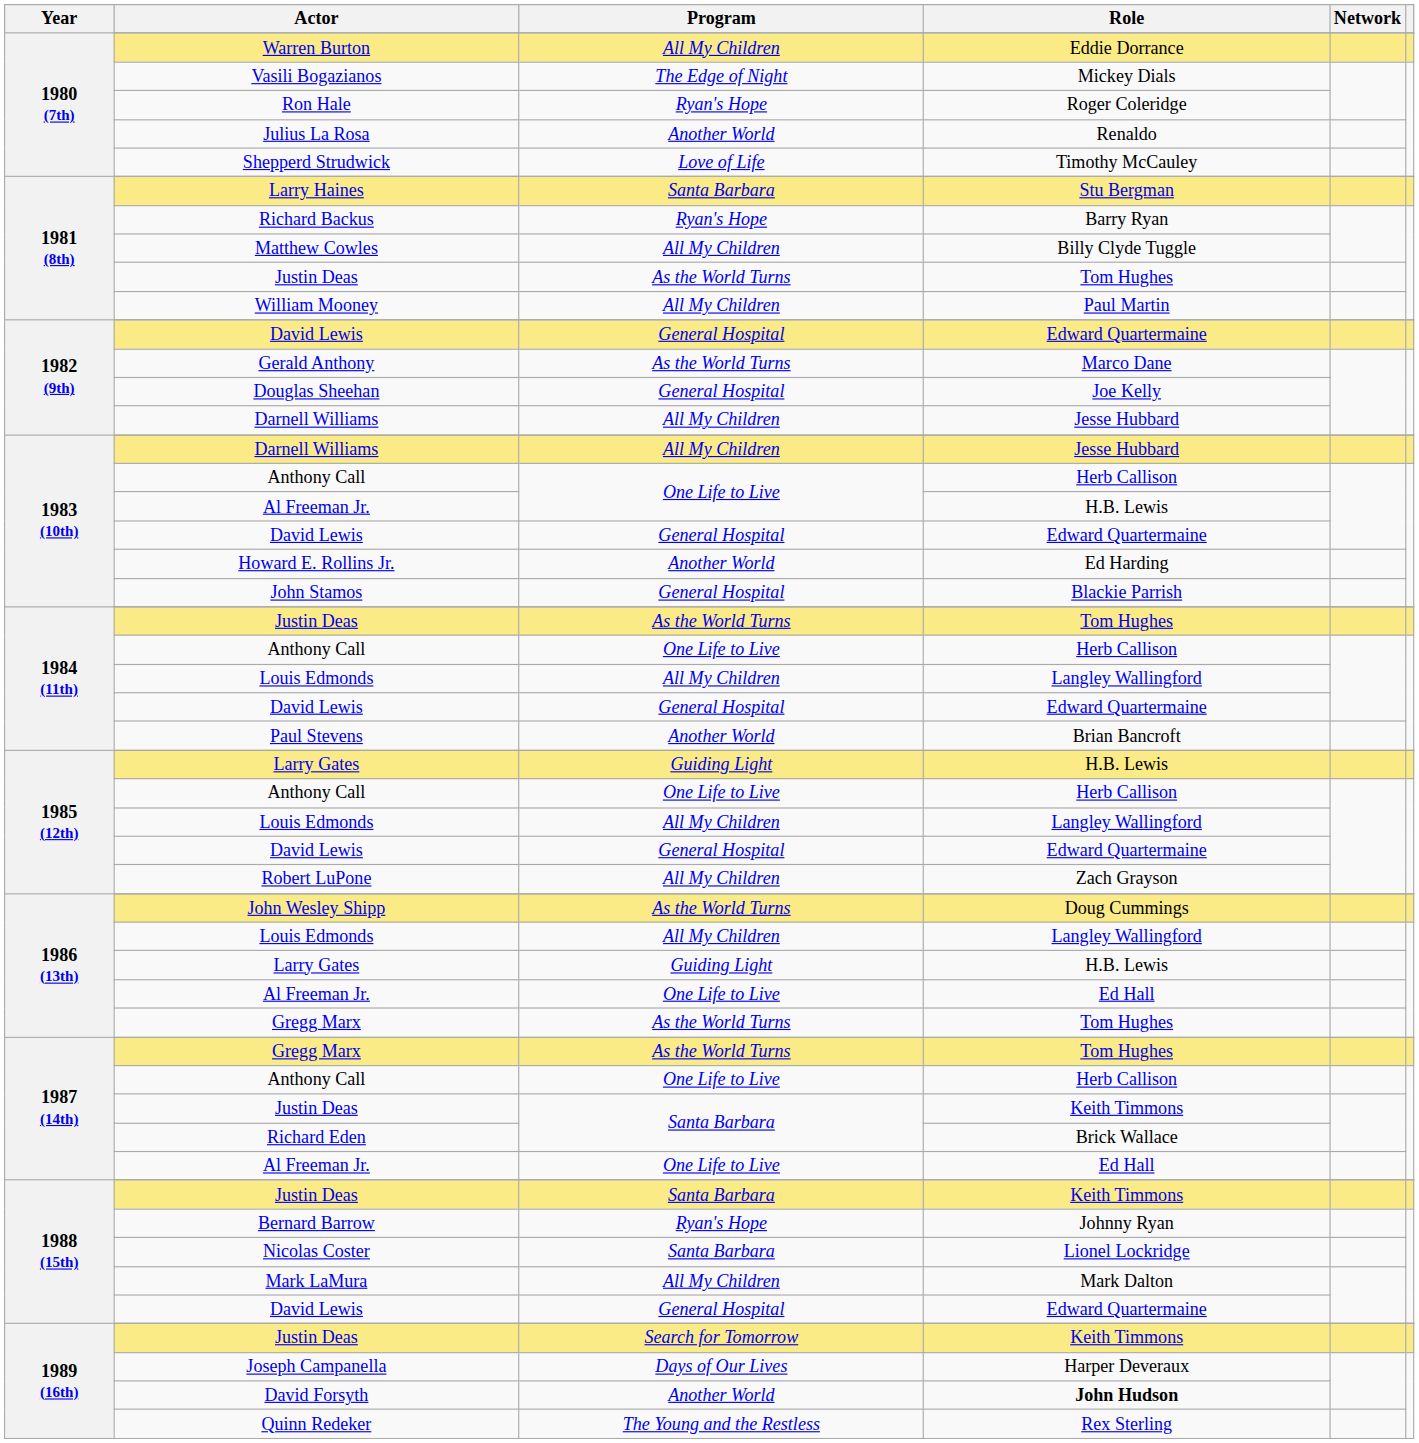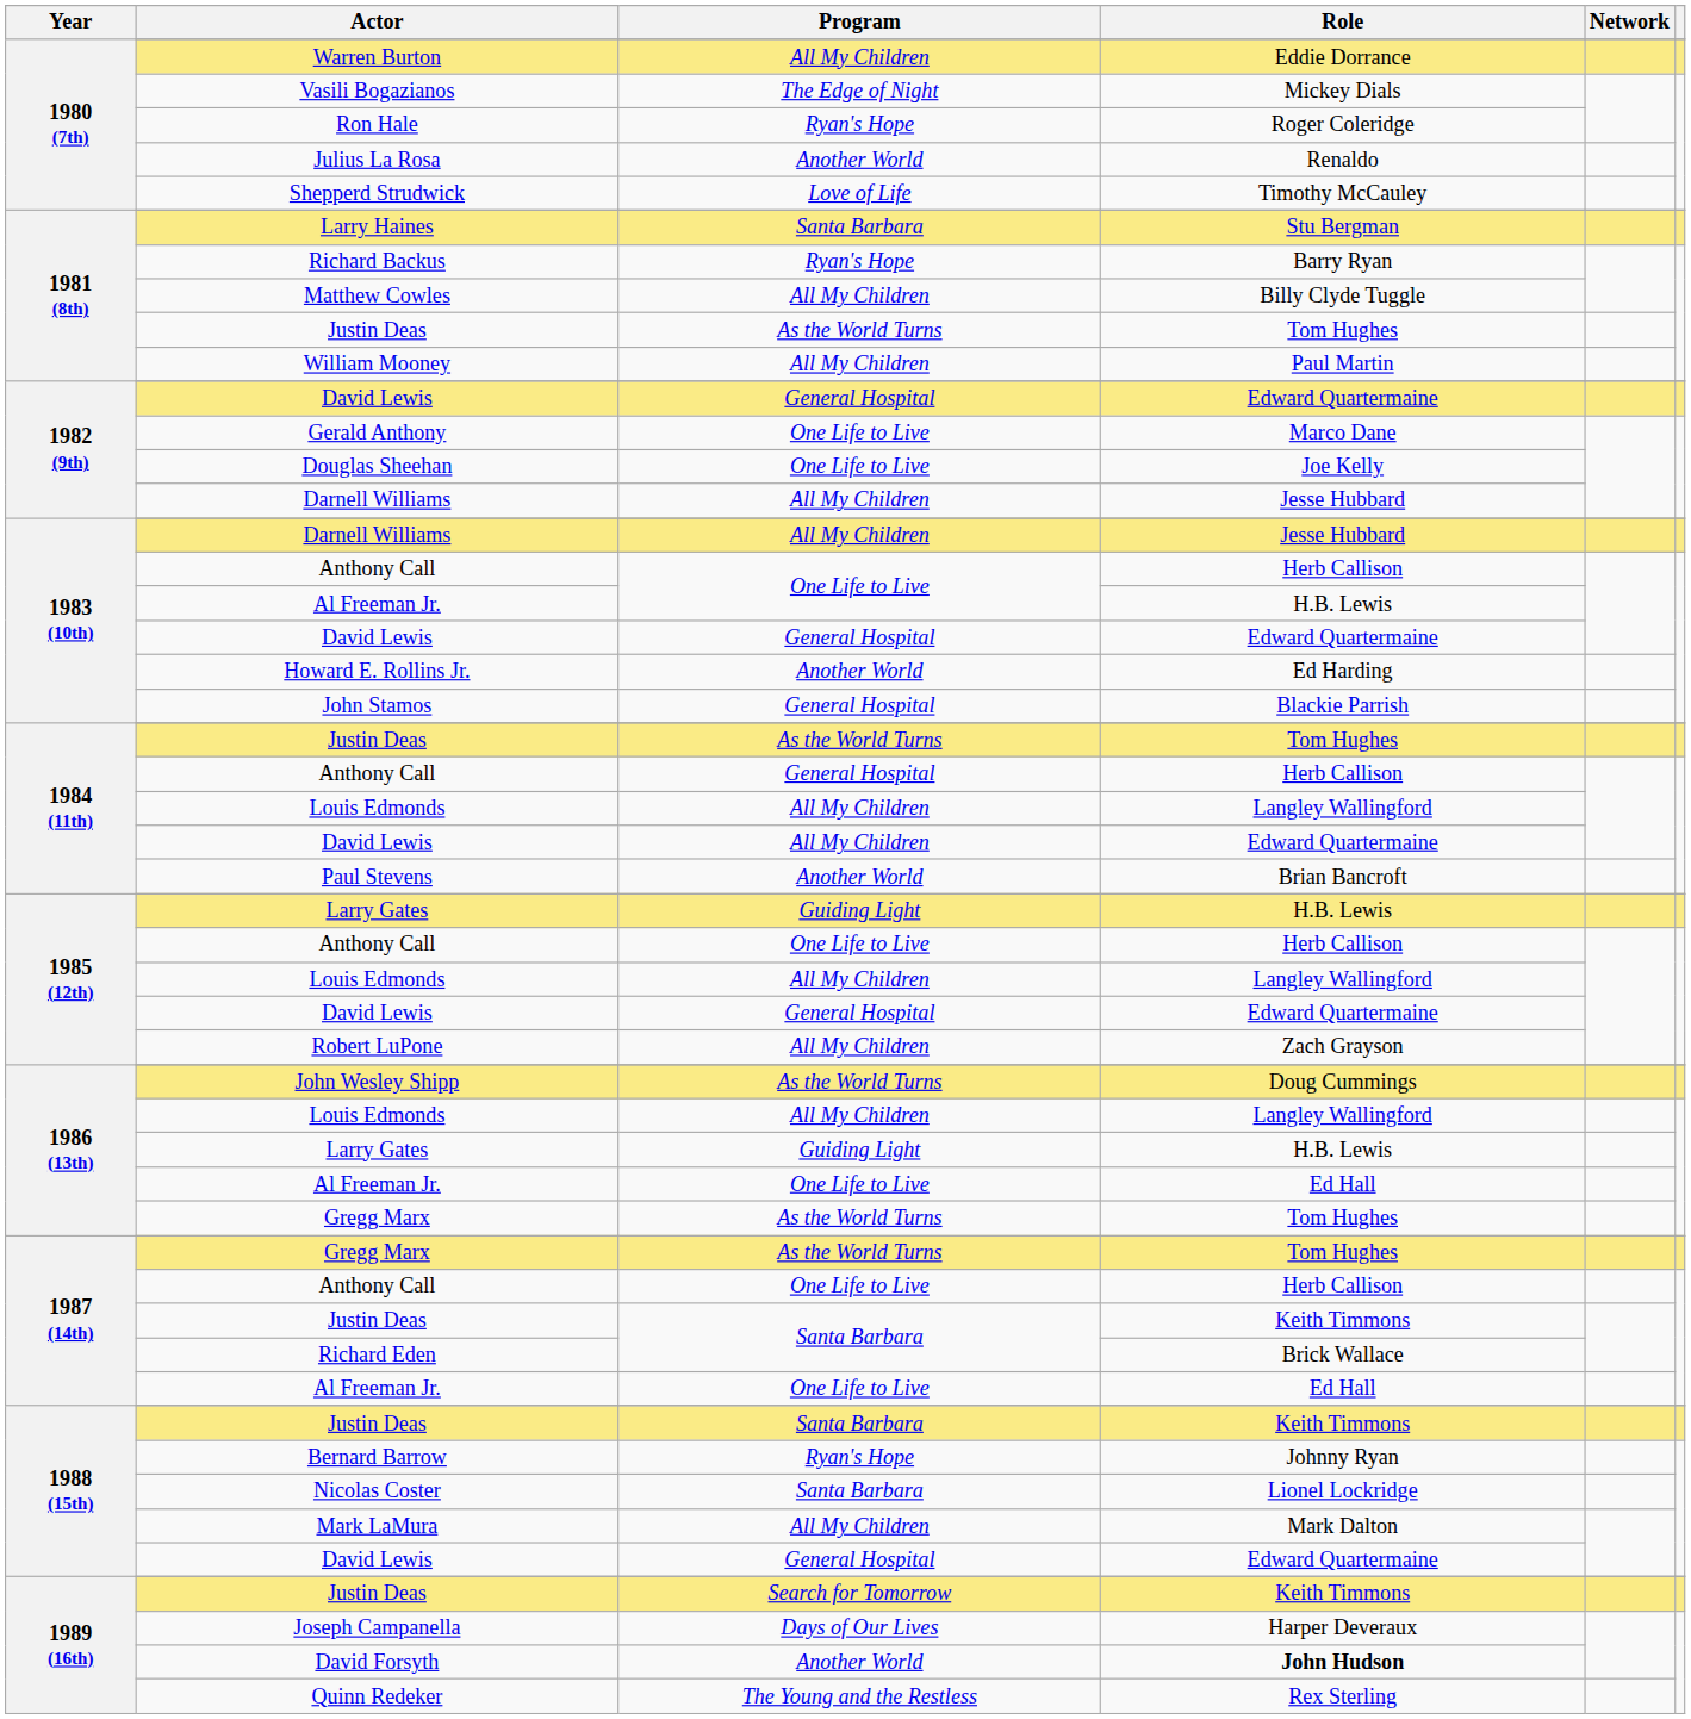 <table class="wikitable" rowspan="2" style="text-align: center;">
 <tr style="background:#bebebe;">
 <th scope="col" style="width:8%;">Year</th>
 <th scope="col" style="width:30%;">Actor</th>
 <th scope="col" style="width:30%;">Program</th>
 <th scope="col" style="width:30%;">Role</th>
 <th scope="col" style="width:10%;">Network</th>
 <th scope="col" style="width:2%;" class="unsortable"></th>
 </tr>
 <tr>
 <th scope="row" rowspan=6 style="text-align:center">1980 <br><small><a href='#'>(7th)</a></small></th>
 </tr>
 <tr style="background:#FAEB86">
 <td><a href='#'>Warren Burton</a> </td>
 <td><em><a href='#'>All My Children</a></em></td>
 <td>Eddie Dorrance</td>
 <td></td>
 <td></td>
 </tr>
 <tr>
 <td><a href='#'>Vasili Bogazianos</a></td>
 <td><em><a href='#'>The Edge of Night</a></em></td>
 <td>Mickey Dials</td>
 <td rowspan="2"></td>
 <td rowspan=4></td>
 </tr>
 <tr>
 <td><a href='#'>Ron Hale</a></td>
 <td><em><a href='#'>Ryan's Hope</a></em></td>
 <td>Roger Coleridge</td>
 </tr>
 <tr>
 <td><a href='#'>Julius La Rosa</a></td>
 <td><em><a href='#'>Another World</a></em></td>
 <td>Renaldo</td>
 <td></td>
 </tr>
 <tr>
 <td><a href='#'>Shepperd Strudwick</a></td>
 <td><em><a href='#'>Love of Life</a></em></td>
 <td>Timothy McCauley</td>
 <td></td>
 </tr>
 <tr>
 <th scope="row" rowspan=6 style="text-align:center">1981 <br><small><a href='#'>(8th)</a></small></th>
 </tr>
 <tr style="background:#FAEB86">
 <td><a href='#'>Larry Haines</a> </td>
 <td><em><a href='#'>Santa Barbara</a></em></td>
 <td><a href='#'>Stu Bergman</a></td>
 <td></td>
 <td></td>
 </tr>
 <tr>
 <td><a href='#'>Richard Backus</a></td>
 <td><em><a href='#'>Ryan's Hope</a></em></td>
 <td>Barry Ryan</td>
 <td rowspan="2"></td>
 <td rowspan=4></td>
 </tr>
 <tr>
 <td><a href='#'>Matthew Cowles</a></td>
 <td><em><a href='#'>All My Children</a></em></td>
 <td>Billy Clyde Tuggle</td>
 </tr>
 <tr>
 <td><a href='#'>Justin Deas</a></td>
 <td><em><a href='#'>As the World Turns</a></em></td>
 <td><a href='#'>Tom Hughes</a></td>
 <td></td>
 </tr>
 <tr>
 <td><a href='#'>William Mooney</a></td>
 <td><em><a href='#'>All My Children</a></em></td>
 <td><a href='#'>Paul Martin</a></td>
 <td></td>
 </tr>
 <tr>
 <th scope="row" rowspan=5 style="text-align:center">1982 <br><small><a href='#'>(9th)</a></small></th>
 </tr>
 <tr style="background:#FAEB86">
 <td><a href='#'>David Lewis</a> </td>
 <td><em><a href='#'>General Hospital</a></em></td>
 <td><a href='#'>Edward Quartermaine</a></td>
 <td></td>
 <td></td>
 </tr>
 <tr>
 <td><a href='#'>Gerald Anthony</a></td>
-<td><em><a href='#'>As the World Turns</a></em></td>
+<td><em><a href='#'>One Life to Live</a></em></td>
 <td><a href='#'>Marco Dane</a></td>
 <td rowspan="3"></td>
 <td rowspan=3></td>
 </tr>
 <tr>
 <td><a href='#'>Douglas Sheehan</a></td>
-<td><em><a href='#'>General Hospital</a></em></td>
+<td><em><a href='#'>One Life to Live</a></em></td>
 <td><a href='#'>Joe Kelly</a></td>
 </tr>
 <tr>
 <td><a href='#'>Darnell Williams</a></td>
 <td><em><a href='#'>All My Children</a></em></td>
 <td><a href='#'>Jesse Hubbard</a></td>
 </tr>
 <tr>
 <th scope="row" rowspan=7 style="text-align:center">1983 <br><small><a href='#'>(10th)</a></small></th>
 </tr>
 <tr style="background:#FAEB86">
 <td><a href='#'>Darnell Williams</a> </td>
 <td><em><a href='#'>All My Children</a></em></td>
 <td><a href='#'>Jesse Hubbard</a></td>
 <td></td>
 <td></td>
 </tr>
 <tr>
 <td>Anthony Call</td>
 <td rowspan="2"><em><a href='#'>One Life to Live</a></em></td>
 <td><a href='#'>Herb Callison</a></td>
 <td rowspan="3"></td>
 <td rowspan=5></td>
 </tr>
 <tr>
 <td><a href='#'>Al Freeman Jr.</a></td>
 <td>H.B. Lewis</td>
 </tr>
 <tr>
 <td><a href='#'>David Lewis</a></td>
 <td><em><a href='#'>General Hospital</a></em></td>
 <td><a href='#'>Edward Quartermaine</a></td>
 </tr>
 <tr>
 <td><a href='#'>Howard E. Rollins Jr.</a></td>
 <td><em><a href='#'>Another World</a></em></td>
 <td>Ed Harding</td>
 <td></td>
 </tr>
 <tr>
 <td><a href='#'>John Stamos</a></td>
 <td><em><a href='#'>General Hospital</a></em></td>
 <td><a href='#'>Blackie Parrish</a></td>
 <td></td>
 </tr>
 <tr>
 <th scope="row" rowspan=6 style="text-align:center">1984 <br><small><a href='#'>(11th)</a></small></th>
 </tr>
 <tr style="background:#FAEB86">
 <td><a href='#'>Justin Deas</a> </td>
 <td><em><a href='#'>As the World Turns</a></em></td>
 <td><a href='#'>Tom Hughes</a></td>
 <td></td>
 <td></td>
 </tr>
 <tr>
 <td>Anthony Call</td>
-<td><em><a href='#'>One Life to Live</a></em></td>
+<td><em><a href='#'>General Hospital</a></em></td>
 <td><a href='#'>Herb Callison</a></td>
 <td rowspan="3"></td>
 <td rowspan=4></td>
 </tr>
 <tr>
 <td><a href='#'>Louis Edmonds</a></td>
 <td><em><a href='#'>All My Children</a></em></td>
 <td><a href='#'>Langley Wallingford</a></td>
 </tr>
 <tr>
 <td><a href='#'>David Lewis</a></td>
-<td><em><a href='#'>General Hospital</a></em></td>
+<td><em><a href='#'>All My Children</a></em></td>
 <td><a href='#'>Edward Quartermaine</a></td>
 </tr>
 <tr>
 <td><a href='#'>Paul Stevens</a></td>
 <td><em><a href='#'>Another World</a></em></td>
 <td>Brian Bancroft</td>
 <td></td>
 </tr>
 <tr>
 <th scope="row" rowspan=6 style="text-align:center">1985 <br><small><a href='#'>(12th)</a></small></th>
 </tr>
 <tr style="background:#FAEB86">
 <td><a href='#'>Larry Gates</a> </td>
 <td><em><a href='#'>Guiding Light</a></em></td>
 <td>H.B. Lewis</td>
 <td></td>
 <td></td>
 </tr>
 <tr>
 <td>Anthony Call</td>
 <td><em><a href='#'>One Life to Live</a></em></td>
 <td><a href='#'>Herb Callison</a></td>
 <td rowspan="4"></td>
 <td rowspan=4></td>
 </tr>
 <tr>
 <td><a href='#'>Louis Edmonds</a></td>
 <td><em><a href='#'>All My Children</a></em></td>
 <td><a href='#'>Langley Wallingford</a></td>
 </tr>
 <tr>
 <td><a href='#'>David Lewis</a></td>
 <td><em><a href='#'>General Hospital</a></em></td>
 <td><a href='#'>Edward Quartermaine</a></td>
 </tr>
 <tr>
 <td><a href='#'>Robert LuPone</a></td>
 <td><em><a href='#'>All My Children</a></em></td>
 <td>Zach Grayson</td>
 </tr>
 <tr>
 <th scope="row" rowspan=6 style="text-align:center">1986 <br><small><a href='#'>(13th)</a></small></th>
 </tr>
 <tr style="background:#FAEB86">
 <td><a href='#'>John Wesley Shipp</a> </td>
 <td><em><a href='#'>As the World Turns</a></em></td>
 <td>Doug Cummings</td>
 <td></td>
 <td></td>
 </tr>
 <tr>
 <td><a href='#'>Louis Edmonds</a></td>
 <td><em><a href='#'>All My Children</a></em></td>
 <td><a href='#'>Langley Wallingford</a></td>
 <td></td>
 <td rowspan=4></td>
 </tr>
 <tr>
 <td><a href='#'>Larry Gates</a></td>
 <td><em><a href='#'>Guiding Light</a></em></td>
 <td>H.B. Lewis</td>
 <td></td>
 </tr>
 <tr>
 <td><a href='#'>Al Freeman Jr.</a></td>
 <td><em><a href='#'>One Life to Live</a></em></td>
 <td><a href='#'>Ed Hall</a></td>
 <td></td>
 </tr>
 <tr>
 <td><a href='#'>Gregg Marx</a></td>
 <td><em><a href='#'>As the World Turns</a></em></td>
 <td><a href='#'>Tom Hughes</a></td>
 <td></td>
 </tr>
 <tr>
 <th scope="row" rowspan=6 style="text-align:center">1987 <br><small><a href='#'>(14th)</a></small></th>
 </tr>
 <tr style="background:#FAEB86">
 <td><a href='#'>Gregg Marx</a> </td>
 <td><em><a href='#'>As the World Turns</a></em></td>
 <td><a href='#'>Tom Hughes</a></td>
 <td></td>
 <td></td>
 </tr>
 <tr>
 <td>Anthony Call</td>
 <td><em><a href='#'>One Life to Live</a></em></td>
 <td><a href='#'>Herb Callison</a></td>
 <td></td>
 <td rowspan=4></td>
 </tr>
 <tr>
 <td><a href='#'>Justin Deas</a></td>
 <td rowspan="2"><em><a href='#'>Santa Barbara</a></em></td>
 <td><a href='#'>Keith Timmons</a></td>
 <td rowspan="2"></td>
 </tr>
 <tr>
 <td><a href='#'>Richard Eden</a></td>
 <td>Brick Wallace</td>
 </tr>
 <tr>
 <td><a href='#'>Al Freeman Jr.</a></td>
 <td><em><a href='#'>One Life to Live</a></em></td>
 <td><a href='#'>Ed Hall</a></td>
 <td></td>
 </tr>
 <tr>
 <th scope="row" rowspan=6 style="text-align:center">1988 <br><small><a href='#'>(15th)</a></small></th>
 </tr>
 <tr style="background:#FAEB86">
 <td><a href='#'>Justin Deas</a> </td>
 <td><em><a href='#'>Santa Barbara</a></em></td>
 <td><a href='#'>Keith Timmons</a></td>
 <td></td>
 <td></td>
 </tr>
 <tr>
 <td><a href='#'>Bernard Barrow</a></td>
 <td><em><a href='#'>Ryan's Hope</a></em></td>
 <td>Johnny Ryan</td>
 <td></td>
 <td rowspan=4></td>
 </tr>
 <tr>
 <td><a href='#'>Nicolas Coster</a></td>
 <td><em><a href='#'>Santa Barbara</a></em></td>
 <td><a href='#'>Lionel Lockridge</a></td>
 <td></td>
 </tr>
 <tr>
 <td><a href='#'>Mark LaMura</a></td>
 <td><em><a href='#'>All My Children</a></em></td>
 <td>Mark Dalton</td>
 <td rowspan="2"></td>
 </tr>
 <tr>
 <td><a href='#'>David Lewis</a></td>
 <td><em><a href='#'>General Hospital</a></em></td>
 <td><a href='#'>Edward Quartermaine</a></td>
 </tr>
 <tr>
 <th scope="row" rowspan=5 style="text-align:center">1989 <br><small><a href='#'>(16th)</a></small></th>
 </tr>
 <tr style="background:#FAEB86">
 <td><a href='#'>Justin Deas</a> </td>
 <td><em><a href='#'>Search for Tomorrow</a></em></td>
 <td><a href='#'>Keith Timmons</a></td>
 <td></td>
 <td></td>
 </tr>
 <tr>
 <td><a href='#'>Joseph Campanella</a></td>
 <td><em><a href='#'>Days of Our Lives</a></em></td>
 <td>Harper Deveraux</td>
 <td rowspan="2"></td>
 <td rowspan=3></td>
 </tr>
 <tr>
 <td><a href='#'>David Forsyth</a></td>
 <td><em><a href='#'>Another World</a></em></td>
 <td><strong>John Hudson</strong></td>
 </tr>
 <tr>
 <td><a href='#'>Quinn Redeker</a></td>
 <td><em><a href='#'>The Young and the Restless</a></em></td>
 <td><a href='#'>Rex Sterling</a></td>
 <td></td>
 </tr>
 </table>
